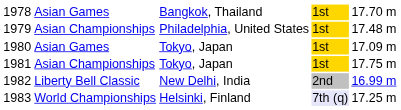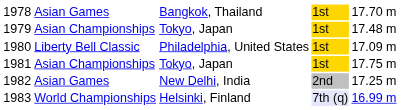 <table>
 <tr>
 <td>1978</td>
 <td><a href='#'>Asian Games</a></td>
 <td><a href='#'>Bangkok</a>, Thailand</td>
 <td bgcolor=gold>1st</td>
 <td>17.70 m</td>
 </tr>
 <tr>
 <td>1979</td>
 <td><a href='#'>Asian Championships</a></td>
-<td><a href='#'>Philadelphia</a>, United States</td>
+<td><a href='#'>Tokyo</a>, Japan</td>
 <td bgcolor=gold>1st</td>
 <td>17.48 m</td>
 </tr>
 <tr>
 <td>1980</td>
-<td><a href='#'>Asian Games</a></td>
-<td><a href='#'>Tokyo</a>, Japan</td>
+<td><a href='#'>Liberty Bell Classic</a></td>
+<td><a href='#'>Philadelphia</a>, United States</td>
 <td bgcolor=gold>1st</td>
 <td>17.09 m</td>
 </tr>
 <tr>
 <td>1981</td>
 <td><a href='#'>Asian Championships</a></td>
 <td><a href='#'>Tokyo</a>, Japan</td>
 <td bgcolor=gold>1st</td>
 <td>17.75 m</td>
 </tr>
 <tr>
 <td>1982</td>
-<td><a href='#'>Liberty Bell Classic</a></td>
+<td><a href='#'>Asian Games</a></td>
 <td><a href='#'>New Delhi</a>, India</td>
 <td bgcolor=silver>2nd</td>
-<td><a href='#'>16.99 m</a></td>
+<td>17.25 m</td>
 </tr>
 <tr>
 <td>1983</td>
 <td><a href='#'>World Championships</a></td>
 <td><a href='#'>Helsinki</a>, Finland</td>
 <td style="background: lavender;">7th (q)</td>
-<td>17.25 m</td>
+<td><a href='#'>16.99 m</a></td>
 </tr>
 </table>
